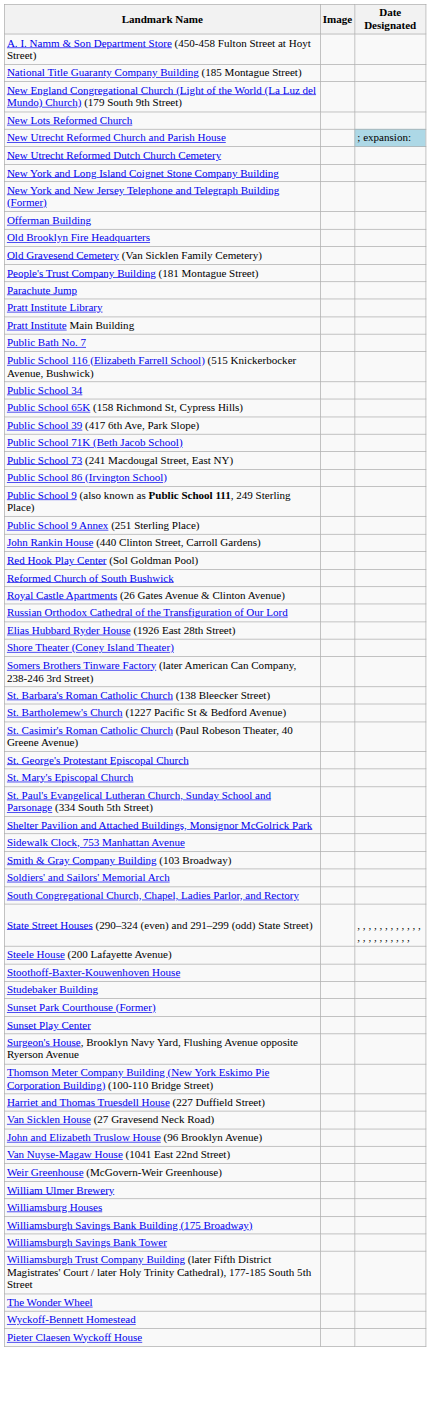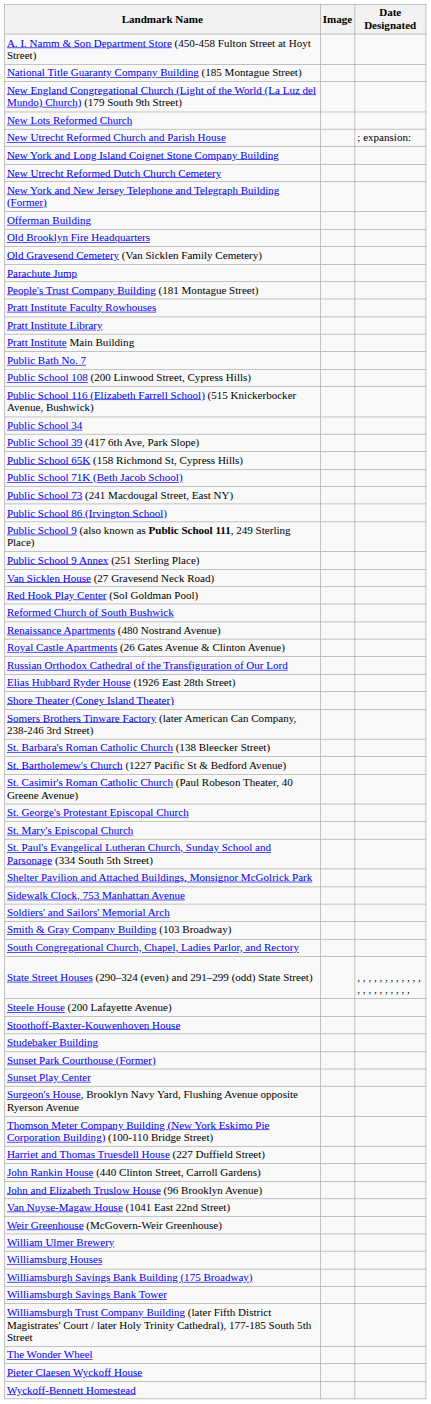 <table class="wikitable sortable" style="width:98%">
 <tr>
 <th width = 75%><strong>Landmark Name</strong></th>
 <th width = 4% class="unsortable"><strong>Image</strong></th>
 <th><strong>Date Designated</strong></th>
 </tr>
 <tr>
 <td><a href='#'>A. I. Namm & Son Department Store</a> (450-458 Fulton Street at Hoyt Street)</td>
 <td></td>
 <td> </td>
 </tr>
 <tr>
 <td><a href='#'>National Title Guaranty Company Building</a> (185 Montague Street)</td>
 <td></td>
 <td> </td>
 </tr>
 <tr>
 <td><a href='#'>New England Congregational Church (Light of the World (La Luz del Mundo) Church)</a> (179 South 9th Street)</td>
 <td></td>
 <td> </td>
 </tr>
 <tr>
 <td><a href='#'>New Lots Reformed Church</a></td>
 <td></td>
 <td> </td>
 </tr>
 <tr>
 <td><a href='#'>New Utrecht Reformed Church and Parish House</a></td>
 <td></td>
-<td style="background: lightblue;"> ; expansion:  </td>
+<td> ; expansion:  </td>
 </tr>
 <tr>
-<td><a href='#'>New Utrecht Reformed Dutch Church Cemetery</a> </td>
+<td><a href='#'>New York and Long Island Coignet Stone Company Building</a></td>
 <td></td>
 <td> </td>
 </tr>
 <tr>
-<td><a href='#'>New York and Long Island Coignet Stone Company Building</a></td>
+<td><a href='#'>New Utrecht Reformed Dutch Church Cemetery</a> </td>
 <td></td>
 <td> </td>
 </tr>
 <tr>
 <td><a href='#'>New York and New Jersey Telephone and Telegraph Building (Former)</a></td>
 <td></td>
 <td> </td>
 </tr>
 <tr>
 <td><a href='#'>Offerman Building</a></td>
 <td></td>
 <td> </td>
 </tr>
 <tr>
 <td><a href='#'>Old Brooklyn Fire Headquarters</a></td>
 <td></td>
 <td> </td>
 </tr>
 <tr>
 <td><a href='#'>Old Gravesend Cemetery</a> (Van Sicklen Family Cemetery)</td>
 <td></td>
 <td> </td>
 </tr>
 <tr>
+<td><a href='#'>Parachute Jump</a></td>
+<td></td>
+<td> </td>
+</tr>
+<tr>
 <td><a href='#'>People's Trust Company Building</a> (181 Montague Street)</td>
 <td></td>
 <td> </td>
 </tr>
 <tr>
-<td><a href='#'>Parachute Jump</a></td>
+<td><a href='#'>Pratt Institute Faculty Rowhouses</a></td>
 <td></td>
 <td> </td>
 </tr>
 <tr>
 <td><a href='#'>Pratt Institute Library</a></td>
 <td></td>
 <td> </td>
 </tr>
 <tr>
 <td><a href='#'>Pratt Institute</a> Main Building</td>
 <td></td>
 <td> </td>
 </tr>
 <tr>
 <td><a href='#'>Public Bath No. 7</a></td>
 <td></td>
 <td> </td>
 </tr>
 <tr>
+<td><a href='#'>Public School 108</a> (200 Linwood Street, Cypress Hills) </td>
+<td></td>
+<td> </td>
+</tr>
+<tr>
 <td><a href='#'>Public School 116 (Elizabeth Farrell School)</a> (515 Knickerbocker Avenue, Bushwick) </td>
 <td></td>
 <td> </td>
 </tr>
 <tr>
 <td><a href='#'>Public School 34</a> </td>
 <td></td>
 <td> </td>
 </tr>
 <tr>
-<td><a href='#'>Public School 65K</a> (158 Richmond St, Cypress Hills) </td>
+<td><a href='#'>Public School 39</a> (417 6th Ave, Park Slope) </td>
 <td></td>
 <td> </td>
 </tr>
 <tr>
-<td><a href='#'>Public School 39</a> (417 6th Ave, Park Slope) </td>
+<td><a href='#'>Public School 65K</a> (158 Richmond St, Cypress Hills) </td>
 <td></td>
 <td> </td>
 </tr>
 <tr>
 <td><a href='#'>Public School 71K (Beth Jacob School)</a></td>
 <td></td>
 <td> </td>
 </tr>
 <tr>
 <td><a href='#'>Public School 73</a> (241 Macdougal Street, East NY) </td>
 <td></td>
 <td> </td>
 </tr>
 <tr>
 <td><a href='#'>Public School 86 (Irvington School)</a></td>
 <td></td>
 <td> </td>
 </tr>
 <tr>
 <td><a href='#'>Public School 9</a> (also known as <strong>Public School 111</strong>, 249 Sterling Place)</td>
 <td></td>
 <td> </td>
 </tr>
 <tr>
 <td><a href='#'>Public School 9 Annex</a> (251 Sterling Place)</td>
 <td></td>
 <td> </td>
 </tr>
 <tr>
-<td><a href='#'>John Rankin House</a> (440 Clinton Street, Carroll Gardens)</td>
+<td><a href='#'>Van Sicklen House</a> (27 Gravesend Neck Road) </td>
 <td></td>
 <td> </td>
 </tr>
 <tr>
 <td><a href='#'>Red Hook Play Center</a> (Sol Goldman Pool)</td>
 <td></td>
 <td> </td>
 </tr>
 <tr>
 <td><a href='#'>Reformed Church of South Bushwick</a></td>
+<td></td>
+<td> </td>
+</tr>
+<tr>
+<td><a href='#'>Renaissance Apartments</a> (480 Nostrand Avenue)</td>
 <td></td>
 <td> </td>
 </tr>
 <tr>
 <td><a href='#'>Royal Castle Apartments</a> (26 Gates Avenue & Clinton Avenue)</td>
 <td></td>
 <td> </td>
 </tr>
 <tr>
 <td><a href='#'>Russian Orthodox Cathedral of the Transfiguration of Our Lord</a></td>
 <td></td>
 <td> </td>
 </tr>
 <tr>
 <td><a href='#'>Elias Hubbard Ryder House</a> (1926 East 28th Street) </td>
 <td></td>
 <td> </td>
 </tr>
 <tr>
 <td><a href='#'>Shore Theater (Coney Island Theater)</a></td>
 <td></td>
 <td> </td>
 </tr>
 <tr>
 <td><a href='#'>Somers Brothers Tinware Factory</a> (later American Can Company, 238-246 3rd Street) </td>
 <td></td>
 <td> </td>
 </tr>
 <tr>
 <td><a href='#'>St. Barbara's Roman Catholic Church</a> (138 Bleecker Street)</td>
 <td></td>
 <td> </td>
 </tr>
 <tr>
 <td><a href='#'>St. Bartholemew's Church</a> (1227 Pacific St & Bedford Avenue)</td>
 <td></td>
 <td> </td>
 </tr>
 <tr>
 <td><a href='#'>St. Casimir's Roman Catholic Church</a> (Paul Robeson Theater, 40 Greene Avenue)</td>
 <td></td>
 <td> </td>
 </tr>
 <tr>
 <td><a href='#'>St. George's Protestant Episcopal Church</a></td>
 <td></td>
 <td> </td>
 </tr>
 <tr>
 <td><a href='#'>St. Mary's Episcopal Church</a></td>
 <td></td>
 <td> </td>
 </tr>
 <tr>
 <td><a href='#'>St. Paul's Evangelical Lutheran Church, Sunday School and Parsonage</a> (334 South 5th Street) </td>
 <td></td>
 <td> </td>
 </tr>
 <tr>
 <td><a href='#'>Shelter Pavilion and Attached Buildings, Monsignor McGolrick Park</a></td>
 <td></td>
 <td> </td>
 </tr>
 <tr>
 <td><a href='#'>Sidewalk Clock, 753 Manhattan Avenue</a></td>
 <td></td>
 <td> </td>
 </tr>
 <tr>
-<td><a href='#'>Smith & Gray Company Building</a> (103 Broadway) </td>
+<td><a href='#'>Soldiers' and Sailors' Memorial Arch</a></td>
 <td></td>
 <td> </td>
 </tr>
 <tr>
-<td><a href='#'>Soldiers' and Sailors' Memorial Arch</a></td>
+<td><a href='#'>Smith & Gray Company Building</a> (103 Broadway) </td>
 <td></td>
 <td> </td>
 </tr>
 <tr>
 <td><a href='#'>South Congregational Church, Chapel, Ladies Parlor, and Rectory</a></td>
 <td></td>
 <td> </td>
 </tr>
 <tr>
 <td><a href='#'>State Street Houses</a> (290–324 (even) and 291–299 (odd) State Street)</td>
 <td><br></td>
 <td><br>,  , , , , , , , , , , , , , , , , , , , , , </td>
 </tr>
 <tr>
 <td><a href='#'>Steele House</a> (200 Lafayette Avenue) </td>
 <td></td>
 <td> </td>
 </tr>
 <tr>
 <td><a href='#'>Stoothoff-Baxter-Kouwenhoven House</a></td>
 <td></td>
 <td> </td>
 </tr>
 <tr>
 <td><a href='#'>Studebaker Building</a></td>
 <td></td>
 <td> </td>
 </tr>
 <tr>
 <td><a href='#'>Sunset Park Courthouse (Former)</a></td>
 <td></td>
 <td> </td>
 </tr>
 <tr>
 <td><a href='#'>Sunset Play Center</a></td>
 <td></td>
 <td> </td>
 </tr>
 <tr>
 <td><a href='#'>Surgeon's House</a>, Brooklyn Navy Yard, Flushing Avenue opposite Ryerson Avenue </td>
 <td></td>
 <td> </td>
 </tr>
 <tr>
 <td><a href='#'>Thomson Meter Company Building (New York Eskimo Pie Corporation Building)</a> (100-110 Bridge Street) </td>
 <td></td>
 <td> </td>
 </tr>
 <tr>
 <td><a href='#'>Harriet and Thomas Truesdell House</a> (227 Duffield Street) </td>
 <td></td>
 <td> </td>
 </tr>
 <tr>
-<td><a href='#'>Van Sicklen House</a> (27 Gravesend Neck Road) </td>
+<td><a href='#'>John Rankin House</a> (440 Clinton Street, Carroll Gardens)</td>
 <td></td>
 <td> </td>
 </tr>
 <tr>
 <td><a href='#'>John and Elizabeth Truslow House</a> (96 Brooklyn Avenue) </td>
 <td></td>
 <td> </td>
 </tr>
 <tr>
 <td><a href='#'>Van Nuyse-Magaw House</a> (1041 East 22nd Street) </td>
 <td></td>
 <td> </td>
 </tr>
 <tr>
 <td><a href='#'>Weir Greenhouse</a> (McGovern-Weir Greenhouse) </td>
 <td></td>
 <td> </td>
 </tr>
 <tr>
 <td><a href='#'>William Ulmer Brewery</a></td>
 <td></td>
 <td> </td>
 </tr>
 <tr>
 <td><a href='#'>Williamsburg Houses</a></td>
 <td></td>
 <td> </td>
 </tr>
 <tr>
 <td><a href='#'>Williamsburgh Savings Bank Building (175 Broadway)</a></td>
 <td></td>
 <td> </td>
 </tr>
 <tr>
 <td><a href='#'>Williamsburgh Savings Bank Tower</a></td>
 <td></td>
 <td> </td>
 </tr>
 <tr>
 <td><a href='#'>Williamsburgh Trust Company Building</a> (later Fifth District Magistrates' Court / later Holy Trinity Cathedral), 177-185 South 5th Street </td>
 <td></td>
 <td> </td>
 </tr>
 <tr>
 <td><a href='#'>The Wonder Wheel</a></td>
 <td></td>
 <td> </td>
 </tr>
 <tr>
+<td><a href='#'>Pieter Claesen Wyckoff House</a></td>
+<td></td>
+<td> </td>
+</tr>
+<tr>
 <td><a href='#'>Wyckoff-Bennett Homestead</a></td>
 <td></td>
 <td> </td>
 </tr>
-<tr>
-<td><a href='#'>Pieter Claesen Wyckoff House</a></td>
-<td></td>
-<td> </td>
-</tr>
 </table>
